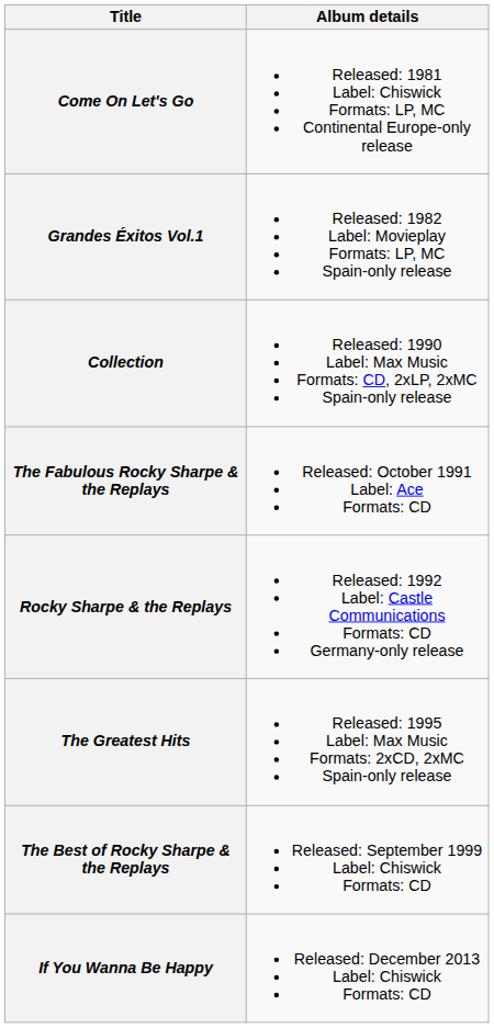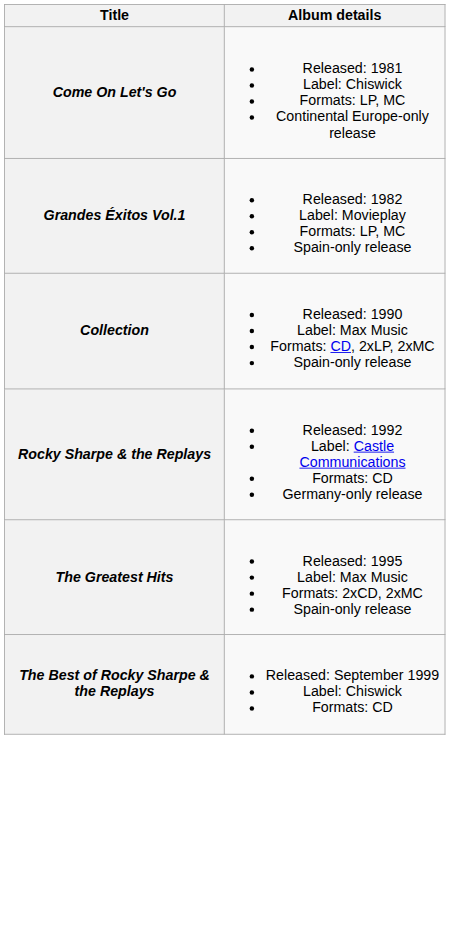 <table class="wikitable plainrowheaders" style="text-align:center;">
 <tr>
 <th scope="col" style="width:15em;">Title</th>
 <th scope="col" style="width:15em;">Album details</th>
 </tr>
 <tr>
 <th scope="row"><em>Come On Let's Go</em></th>
 <td><br><ul><li>Released: 1981</li><li>Label: Chiswick</li><li>Formats: LP, MC</li><li>Continental Europe-only release</li></ul></td>
 </tr>
 <tr>
 <th scope="row"><em>Grandes Éxitos Vol.1</em></th>
 <td><br><ul><li>Released: 1982</li><li>Label: Movieplay</li><li>Formats: LP, MC</li><li>Spain-only release</li></ul></td>
 </tr>
 <tr>
 <th scope="row"><em>Collection</em></th>
 <td><br><ul><li>Released: 1990</li><li>Label: Max Music</li><li>Formats: <a href='#'>CD</a>, 2xLP, 2xMC</li><li>Spain-only release</li></ul></td>
 </tr>
 <tr>
-<th scope="row"><em>The Fabulous Rocky Sharpe & the Replays</em></th>
-<td><br><ul><li>Released: October 1991</li><li>Label: <a href='#'>Ace</a></li><li>Formats: CD</li></ul></td>
-</tr>
-<tr>
 <th scope="row"><em>Rocky Sharpe & the Replays</em></th>
 <td><br><ul><li>Released: 1992</li><li>Label: <a href='#'>Castle Communications</a></li><li>Formats: CD</li><li>Germany-only release</li></ul></td>
 </tr>
 <tr>
 <th scope="row"><em>The Greatest Hits</em></th>
 <td><br><ul><li>Released: 1995</li><li>Label: Max Music</li><li>Formats: 2xCD, 2xMC</li><li>Spain-only release</li></ul></td>
 </tr>
 <tr>
 <th scope="row"><em>The Best of Rocky Sharpe & the Replays</em></th>
 <td><br><ul><li>Released: September 1999</li><li>Label: Chiswick</li><li>Formats: CD</li></ul></td>
 </tr>
-<tr>
-<th scope="row"><em>If You Wanna Be Happy</em></th>
-<td><br><ul><li>Released: December 2013</li><li>Label: Chiswick</li><li>Formats: CD</li></ul></td>
-</tr>
 </table>
